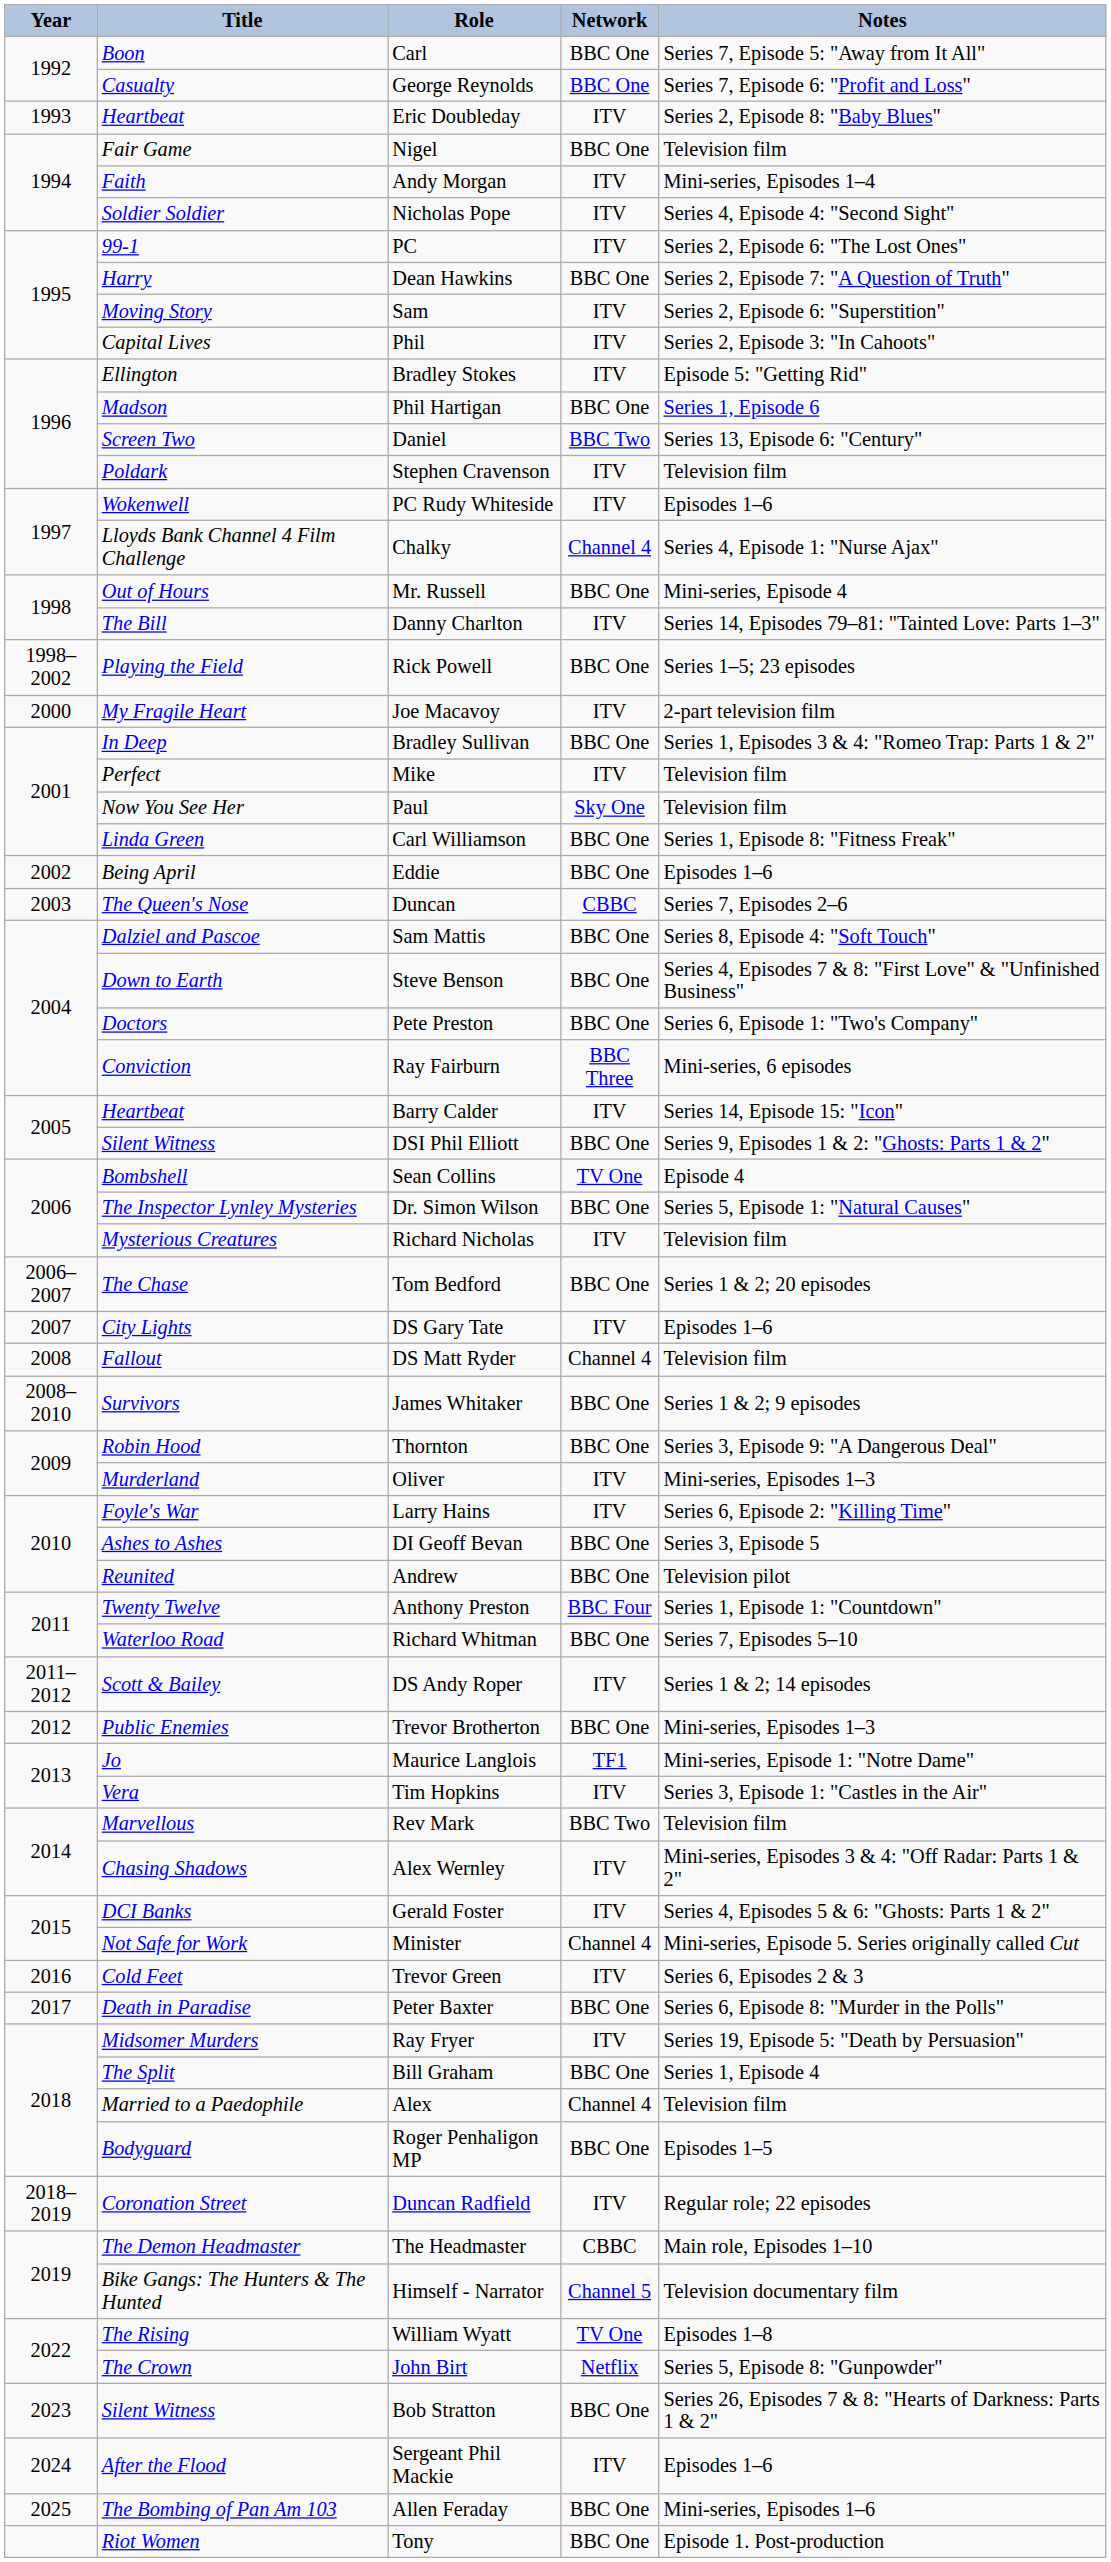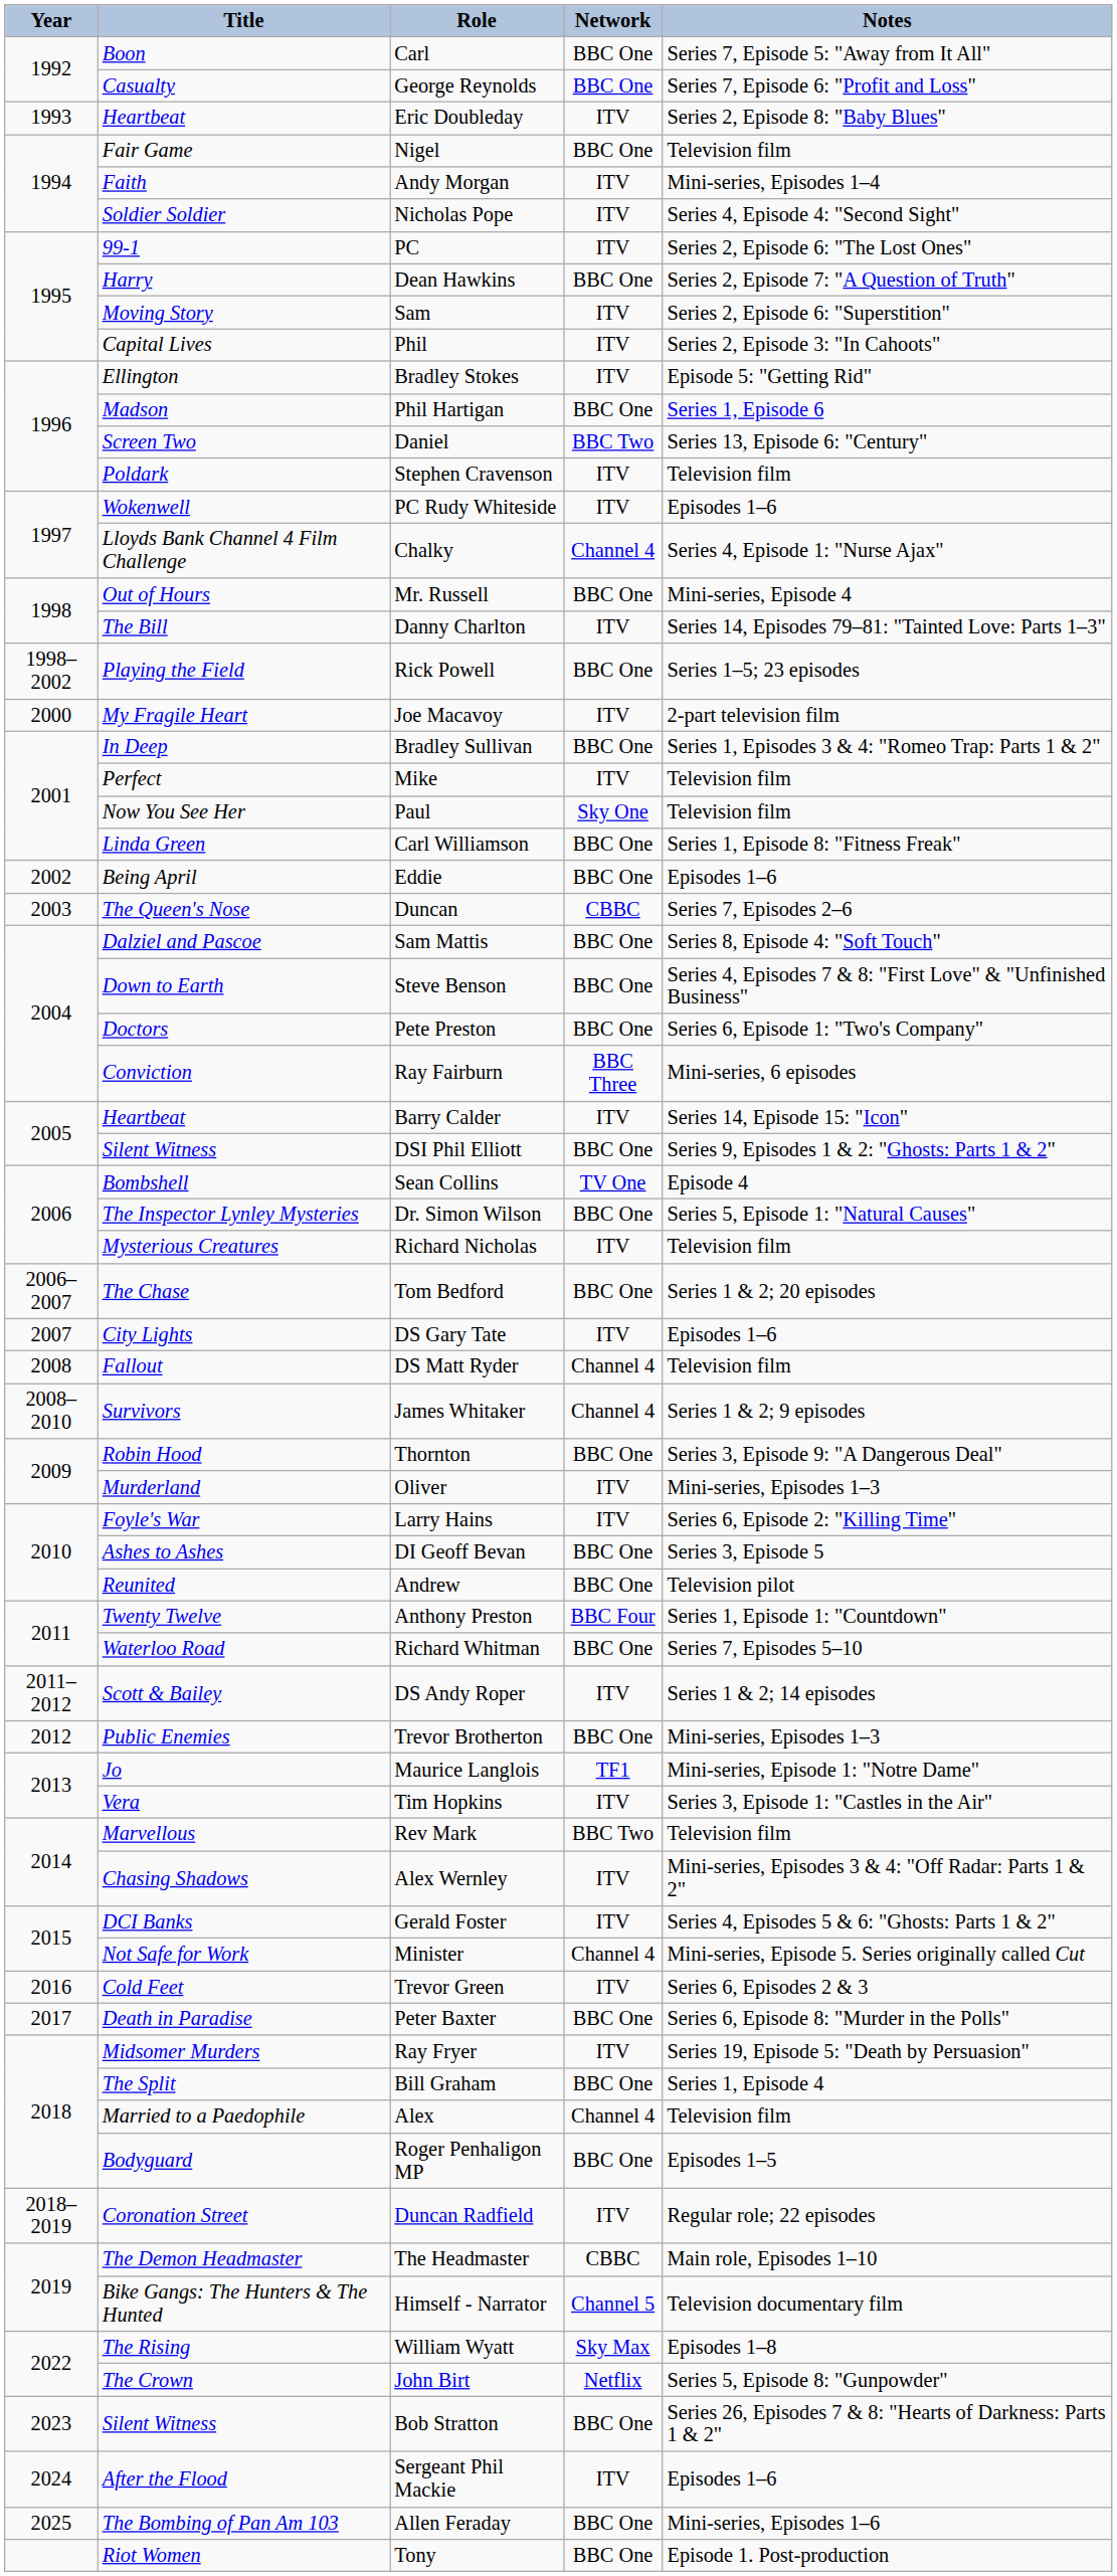 <table class="wikitable">
 <tr>
 <th style="background:#B0C4DE;">Year</th>
 <th style="background:#B0C4DE;">Title</th>
 <th style="background:#B0C4DE;">Role</th>
 <th style="background:#B0C4DE;">Network</th>
 <th style="background:#B0C4DE;">Notes</th>
 </tr>
 <tr>
 <td rowspan="2" style="text-align:center;">1992</td>
 <td><em><a href='#'>Boon</a></em></td>
 <td>Carl</td>
 <td style="text-align:center;">BBC One</td>
 <td>Series 7, Episode 5: "Away from It All"</td>
 </tr>
 <tr>
 <td><em><a href='#'>Casualty</a></em></td>
 <td>George Reynolds</td>
 <td style="text-align:center;"><a href='#'>BBC One</a></td>
 <td>Series 7, Episode 6: "<a href='#'>Profit and Loss</a>"</td>
 </tr>
 <tr>
 <td rowspan="1" style="text-align:center;">1993</td>
 <td><em><a href='#'>Heartbeat</a></em></td>
 <td>Eric Doubleday</td>
 <td style="text-align:center;">ITV</td>
 <td>Series 2, Episode 8: "<a href='#'>Baby Blues</a>"</td>
 </tr>
 <tr>
 <td rowspan="3" style="text-align:center;">1994</td>
 <td><em>Fair Game</em></td>
 <td>Nigel</td>
 <td style="text-align:center;">BBC One</td>
 <td>Television film</td>
 </tr>
 <tr>
 <td><em><a href='#'>Faith</a></em></td>
 <td>Andy Morgan</td>
 <td style="text-align:center;">ITV</td>
 <td>Mini-series, Episodes 1–4</td>
 </tr>
 <tr>
 <td><em><a href='#'>Soldier Soldier</a></em></td>
 <td>Nicholas Pope</td>
 <td style="text-align:center;">ITV</td>
 <td>Series 4, Episode 4: "Second Sight"</td>
 </tr>
 <tr>
 <td rowspan="4" style="text-align:center;">1995</td>
 <td><em><a href='#'>99-1</a></em></td>
 <td>PC</td>
 <td style="text-align:center;">ITV</td>
 <td>Series 2, Episode 6: "The Lost Ones"</td>
 </tr>
 <tr>
 <td><em><a href='#'>Harry</a></em></td>
 <td>Dean Hawkins</td>
 <td style="text-align:center;">BBC One</td>
 <td>Series 2, Episode 7: "<a href='#'>A Question of Truth</a>"</td>
 </tr>
 <tr>
 <td><em><a href='#'>Moving Story</a></em></td>
 <td>Sam</td>
 <td style="text-align:center;">ITV</td>
 <td>Series 2, Episode 6: "Superstition"</td>
 </tr>
 <tr>
 <td><em>Capital Lives</em></td>
 <td>Phil</td>
 <td style="text-align:center;">ITV</td>
 <td>Series 2, Episode 3: "In Cahoots"</td>
 </tr>
 <tr>
 <td rowspan="4" style="text-align:center;">1996</td>
 <td><em>Ellington</em></td>
 <td>Bradley Stokes</td>
 <td style="text-align:center;">ITV</td>
 <td>Episode 5: "Getting Rid"</td>
 </tr>
 <tr>
 <td><em><a href='#'>Madson</a></em></td>
 <td>Phil Hartigan</td>
 <td style="text-align:center;">BBC One</td>
 <td><a href='#'>Series 1, Episode 6</a></td>
 </tr>
 <tr>
 <td><em><a href='#'>Screen Two</a></em></td>
 <td>Daniel</td>
 <td style="text-align:center;"><a href='#'>BBC Two</a></td>
 <td>Series 13, Episode 6: "Century"</td>
 </tr>
 <tr>
 <td><em><a href='#'>Poldark</a></em></td>
 <td>Stephen Cravenson</td>
 <td style="text-align:center;">ITV</td>
 <td>Television film</td>
 </tr>
 <tr>
 <td rowspan="2" style="text-align:center;">1997</td>
 <td><em><a href='#'>Wokenwell</a></em></td>
 <td>PC Rudy Whiteside</td>
 <td style="text-align:center;">ITV</td>
 <td>Episodes 1–6</td>
 </tr>
 <tr>
 <td><em>Lloyds Bank Channel 4 Film Challenge</em></td>
 <td>Chalky</td>
 <td style="text-align:center;"><a href='#'>Channel 4</a></td>
 <td>Series 4, Episode 1: "Nurse Ajax"</td>
 </tr>
 <tr>
 <td rowspan="2" style="text-align:center;">1998</td>
 <td><em><a href='#'>Out of Hours</a></em></td>
 <td>Mr. Russell</td>
 <td style="text-align:center;">BBC One</td>
 <td>Mini-series, Episode 4</td>
 </tr>
 <tr>
 <td><em><a href='#'>The Bill</a></em></td>
 <td>Danny Charlton</td>
 <td style="text-align:center;">ITV</td>
 <td>Series 14, Episodes 79–81: "Tainted Love: Parts 1–3"</td>
 </tr>
 <tr>
 <td rowspan="1" style="text-align:center;">1998–2002</td>
 <td><em><a href='#'>Playing the Field</a></em></td>
 <td>Rick Powell</td>
 <td style="text-align:center;">BBC One</td>
 <td>Series 1–5; 23 episodes</td>
 </tr>
 <tr>
 <td rowspan="1" style="text-align:center;">2000</td>
 <td><em><a href='#'>My Fragile Heart</a></em></td>
 <td>Joe Macavoy</td>
 <td style="text-align:center;">ITV</td>
 <td>2-part television film</td>
 </tr>
 <tr>
 <td rowspan="4" style="text-align:center;">2001</td>
 <td><em><a href='#'>In Deep</a></em></td>
 <td>Bradley Sullivan</td>
 <td style="text-align:center;">BBC One</td>
 <td>Series 1, Episodes 3 & 4: "Romeo Trap: Parts 1 & 2"</td>
 </tr>
 <tr>
 <td><em>Perfect</em></td>
 <td>Mike</td>
 <td style="text-align:center;">ITV</td>
 <td>Television film</td>
 </tr>
 <tr>
 <td><em>Now You See Her</em></td>
 <td>Paul</td>
 <td style="text-align:center;"><a href='#'>Sky One</a></td>
 <td>Television film</td>
 </tr>
 <tr>
 <td><em><a href='#'>Linda Green</a></em></td>
 <td>Carl Williamson</td>
 <td style="text-align:center;">BBC One</td>
 <td>Series 1, Episode 8: "Fitness Freak"</td>
 </tr>
 <tr>
 <td rowspan="1" style="text-align:center;">2002</td>
 <td><em>Being April</em></td>
 <td>Eddie</td>
 <td style="text-align:center;">BBC One</td>
 <td>Episodes 1–6</td>
 </tr>
 <tr>
 <td rowspan="1" style="text-align:center;">2003</td>
 <td><em><a href='#'>The Queen's Nose</a></em></td>
 <td>Duncan</td>
 <td style="text-align:center;"><a href='#'>CBBC</a></td>
 <td>Series 7, Episodes 2–6</td>
 </tr>
 <tr>
 <td rowspan="4" style="text-align:center;">2004</td>
 <td><em><a href='#'>Dalziel and Pascoe</a></em></td>
 <td>Sam Mattis</td>
 <td style="text-align:center;">BBC One</td>
 <td>Series 8, Episode 4: "<a href='#'>Soft Touch</a>"</td>
 </tr>
 <tr>
 <td><em><a href='#'>Down to Earth</a></em></td>
 <td>Steve Benson</td>
 <td style="text-align:center;">BBC One</td>
 <td>Series 4, Episodes 7 & 8: "First Love" & "Unfinished Business"</td>
 </tr>
 <tr>
 <td><em><a href='#'>Doctors</a></em></td>
 <td>Pete Preston</td>
 <td style="text-align:center;">BBC One</td>
 <td>Series 6, Episode 1: "Two's Company"</td>
 </tr>
 <tr>
 <td><em><a href='#'>Conviction</a></em></td>
 <td>Ray Fairburn</td>
 <td style="text-align:center;"><a href='#'>BBC Three</a></td>
 <td>Mini-series, 6 episodes</td>
 </tr>
 <tr>
 <td rowspan="2" style="text-align:center;">2005</td>
 <td><em><a href='#'>Heartbeat</a></em></td>
 <td>Barry Calder</td>
 <td style="text-align:center;">ITV</td>
 <td>Series 14, Episode 15: "<a href='#'>Icon</a>"</td>
 </tr>
 <tr>
 <td><em><a href='#'>Silent Witness</a></em></td>
 <td>DSI Phil Elliott</td>
 <td style="text-align:center;">BBC One</td>
 <td>Series 9, Episodes 1 & 2: "<a href='#'>Ghosts: Parts 1 & 2</a>"</td>
 </tr>
 <tr>
 <td rowspan="3" style="text-align:center;">2006</td>
 <td><em><a href='#'>Bombshell</a></em></td>
 <td>Sean Collins</td>
 <td style="text-align:center;"><a href='#'>TV One</a></td>
 <td>Episode 4</td>
 </tr>
 <tr>
 <td><em><a href='#'>The Inspector Lynley Mysteries</a></em></td>
 <td>Dr. Simon Wilson</td>
 <td style="text-align:center;">BBC One</td>
 <td>Series 5, Episode 1: "<a href='#'>Natural Causes</a>"</td>
 </tr>
 <tr>
 <td><em><a href='#'>Mysterious Creatures</a></em></td>
 <td>Richard Nicholas</td>
 <td style="text-align:center;">ITV</td>
 <td>Television film</td>
 </tr>
 <tr>
 <td rowspan="1" style="text-align:center;">2006–2007</td>
 <td><em><a href='#'>The Chase</a></em></td>
 <td>Tom Bedford</td>
 <td style="text-align:center;">BBC One</td>
 <td>Series 1 & 2; 20 episodes</td>
 </tr>
 <tr>
 <td rowspan="1" style="text-align:center;">2007</td>
 <td><em><a href='#'>City Lights</a></em></td>
 <td>DS Gary Tate</td>
 <td style="text-align:center;">ITV</td>
 <td>Episodes 1–6</td>
 </tr>
 <tr>
 <td rowspan="1" style="text-align:center;">2008</td>
 <td><em><a href='#'>Fallout</a></em></td>
 <td>DS Matt Ryder</td>
 <td style="text-align:center;">Channel 4</td>
 <td>Television film</td>
 </tr>
 <tr>
 <td rowspan="1" style="text-align:center;">2008–2010</td>
 <td><em><a href='#'>Survivors</a></em></td>
 <td>James Whitaker</td>
-<td style="text-align:center;">BBC One</td>
+<td style="text-align:center;">Channel 4</td>
 <td>Series 1 & 2; 9 episodes</td>
 </tr>
 <tr>
 <td rowspan="2" style="text-align:center;">2009</td>
 <td><em><a href='#'>Robin Hood</a></em></td>
 <td>Thornton</td>
 <td style="text-align:center;">BBC One</td>
 <td>Series 3, Episode 9: "A Dangerous Deal"</td>
 </tr>
 <tr>
 <td><em><a href='#'>Murderland</a></em></td>
 <td>Oliver</td>
 <td style="text-align:center;">ITV</td>
 <td>Mini-series, Episodes 1–3</td>
 </tr>
 <tr>
 <td rowspan="3" style="text-align:center;">2010</td>
 <td><em><a href='#'>Foyle's War</a></em></td>
 <td>Larry Hains</td>
 <td style="text-align:center;">ITV</td>
 <td>Series 6, Episode 2: "<a href='#'>Killing Time</a>"</td>
 </tr>
 <tr>
 <td><em><a href='#'>Ashes to Ashes</a></em></td>
 <td>DI Geoff Bevan</td>
 <td style="text-align:center;">BBC One</td>
 <td>Series 3, Episode 5</td>
 </tr>
 <tr>
 <td><em><a href='#'>Reunited</a></em></td>
 <td>Andrew</td>
 <td style="text-align:center;">BBC One</td>
 <td>Television pilot</td>
 </tr>
 <tr>
 <td rowspan="2" style="text-align:center;">2011</td>
 <td><em><a href='#'>Twenty Twelve</a></em></td>
 <td>Anthony Preston</td>
 <td style="text-align:center;"><a href='#'>BBC Four</a></td>
 <td>Series 1, Episode 1: "Countdown"</td>
 </tr>
 <tr>
 <td><em><a href='#'>Waterloo Road</a></em></td>
 <td>Richard Whitman</td>
 <td style="text-align:center;">BBC One</td>
 <td>Series 7, Episodes 5–10</td>
 </tr>
 <tr>
 <td rowspan="1" style="text-align:center;">2011–2012</td>
 <td><em><a href='#'>Scott & Bailey</a></em></td>
 <td>DS Andy Roper</td>
 <td style="text-align:center;">ITV</td>
 <td>Series 1 & 2; 14 episodes</td>
 </tr>
 <tr>
 <td rowspan="1" style="text-align:center;">2012</td>
 <td><em><a href='#'>Public Enemies</a></em></td>
 <td>Trevor Brotherton</td>
 <td style="text-align:center;">BBC One</td>
 <td>Mini-series, Episodes 1–3</td>
 </tr>
 <tr>
 <td rowspan="2" style="text-align:center;">2013</td>
 <td><em><a href='#'>Jo</a></em></td>
 <td>Maurice Langlois</td>
 <td style="text-align:center;"><a href='#'>TF1</a></td>
 <td>Mini-series, Episode 1: "Notre Dame"</td>
 </tr>
 <tr>
 <td><em><a href='#'>Vera</a></em></td>
 <td>Tim Hopkins</td>
 <td style="text-align:center;">ITV</td>
 <td>Series 3, Episode 1: "Castles in the Air"</td>
 </tr>
 <tr>
 <td rowspan="2" style="text-align:center;">2014</td>
 <td><em><a href='#'>Marvellous</a></em></td>
 <td>Rev Mark</td>
 <td style="text-align:center;">BBC Two</td>
 <td>Television film</td>
 </tr>
 <tr>
 <td><em><a href='#'>Chasing Shadows</a></em></td>
 <td>Alex Wernley</td>
 <td style="text-align:center;">ITV</td>
 <td>Mini-series, Episodes 3 & 4: "Off Radar: Parts 1 & 2"</td>
 </tr>
 <tr>
 <td rowspan="2" style="text-align:center;">2015</td>
 <td><em><a href='#'>DCI Banks</a></em></td>
 <td>Gerald Foster</td>
 <td style="text-align:center;">ITV</td>
 <td>Series 4, Episodes 5 & 6: "Ghosts: Parts 1 & 2"</td>
 </tr>
 <tr>
 <td><em><a href='#'>Not Safe for Work</a></em></td>
 <td>Minister</td>
 <td style="text-align:center;">Channel 4</td>
 <td>Mini-series, Episode 5. Series originally called <em>Cut</em></td>
 </tr>
 <tr>
 <td rowspan="1" style="text-align:center;">2016</td>
 <td><em><a href='#'>Cold Feet</a></em></td>
 <td>Trevor Green</td>
 <td style="text-align:center;">ITV</td>
 <td>Series 6, Episodes 2 & 3</td>
 </tr>
 <tr>
 <td rowspan="1" style="text-align:center;">2017</td>
 <td><em><a href='#'>Death in Paradise</a></em></td>
 <td>Peter Baxter</td>
 <td style="text-align:center;">BBC One</td>
 <td>Series 6, Episode 8: "Murder in the Polls"</td>
 </tr>
 <tr>
 <td rowspan="4" style="text-align:center;">2018</td>
 <td><em><a href='#'>Midsomer Murders</a></em></td>
 <td>Ray Fryer</td>
 <td style="text-align:center;">ITV</td>
 <td>Series 19, Episode 5: "Death by Persuasion"</td>
 </tr>
 <tr>
 <td><em><a href='#'>The Split</a></em></td>
 <td>Bill Graham</td>
 <td style="text-align:center;">BBC One</td>
 <td>Series 1, Episode 4</td>
 </tr>
 <tr>
 <td><em>Married to a Paedophile</em></td>
 <td>Alex</td>
 <td style="text-align:center;">Channel 4</td>
 <td>Television film</td>
 </tr>
 <tr>
 <td><em><a href='#'>Bodyguard</a></em></td>
 <td>Roger Penhaligon MP</td>
 <td style="text-align:center;">BBC One</td>
 <td>Episodes 1–5</td>
 </tr>
 <tr>
 <td rowspan="1" style="text-align:center;">2018–2019</td>
 <td><em><a href='#'>Coronation Street</a></em></td>
 <td><a href='#'>Duncan Radfield</a></td>
 <td style="text-align:center;">ITV</td>
 <td>Regular role; 22 episodes</td>
 </tr>
 <tr>
 <td rowspan="2" style="text-align:center;">2019</td>
 <td><em><a href='#'>The Demon Headmaster</a></em></td>
 <td>The Headmaster</td>
 <td style="text-align:center;">CBBC</td>
 <td>Main role, Episodes 1–10</td>
 </tr>
 <tr>
 <td><em>Bike Gangs: The Hunters & The Hunted</em></td>
 <td>Himself - Narrator</td>
 <td style="text-align:center;"><a href='#'>Channel 5</a></td>
 <td>Television documentary film</td>
 </tr>
 <tr>
 <td rowspan="2" style="text-align:center;">2022</td>
 <td><em><a href='#'>The Rising</a></em></td>
 <td>William Wyatt</td>
-<td style="text-align:center;"><a href='#'>TV One</a></td>
+<td style="text-align:center;"><a href='#'>Sky Max</a></td>
 <td>Episodes 1–8</td>
 </tr>
 <tr>
 <td><em><a href='#'>The Crown</a></em></td>
 <td><a href='#'>John Birt</a></td>
 <td style="text-align:center;"><a href='#'>Netflix</a></td>
 <td>Series 5, Episode 8: "Gunpowder"</td>
 </tr>
 <tr>
 <td style="text-align:center;">2023</td>
 <td><em><a href='#'>Silent Witness</a></em></td>
 <td>Bob Stratton</td>
 <td style="text-align:center;">BBC One</td>
 <td>Series 26, Episodes 7 & 8: "Hearts of Darkness: Parts 1 & 2"</td>
 </tr>
 <tr>
 <td style="text-align:center;">2024</td>
 <td><em><a href='#'>After the Flood</a></em></td>
 <td>Sergeant Phil Mackie</td>
 <td style="text-align:center;">ITV</td>
 <td>Episodes 1–6</td>
 </tr>
 <tr>
 <td style="text-align:center;">2025</td>
 <td><em><a href='#'>The Bombing of Pan Am 103</a></em></td>
 <td>Allen Feraday</td>
 <td style="text-align:center;">BBC One</td>
 <td>Mini-series, Episodes 1–6</td>
 </tr>
 <tr>
 <td style="text-align:center;"></td>
 <td><em><a href='#'>Riot Women</a></em></td>
 <td>Tony</td>
 <td style="text-align:center;">BBC One</td>
 <td>Episode 1. Post-production</td>
 </tr>
 </table>
